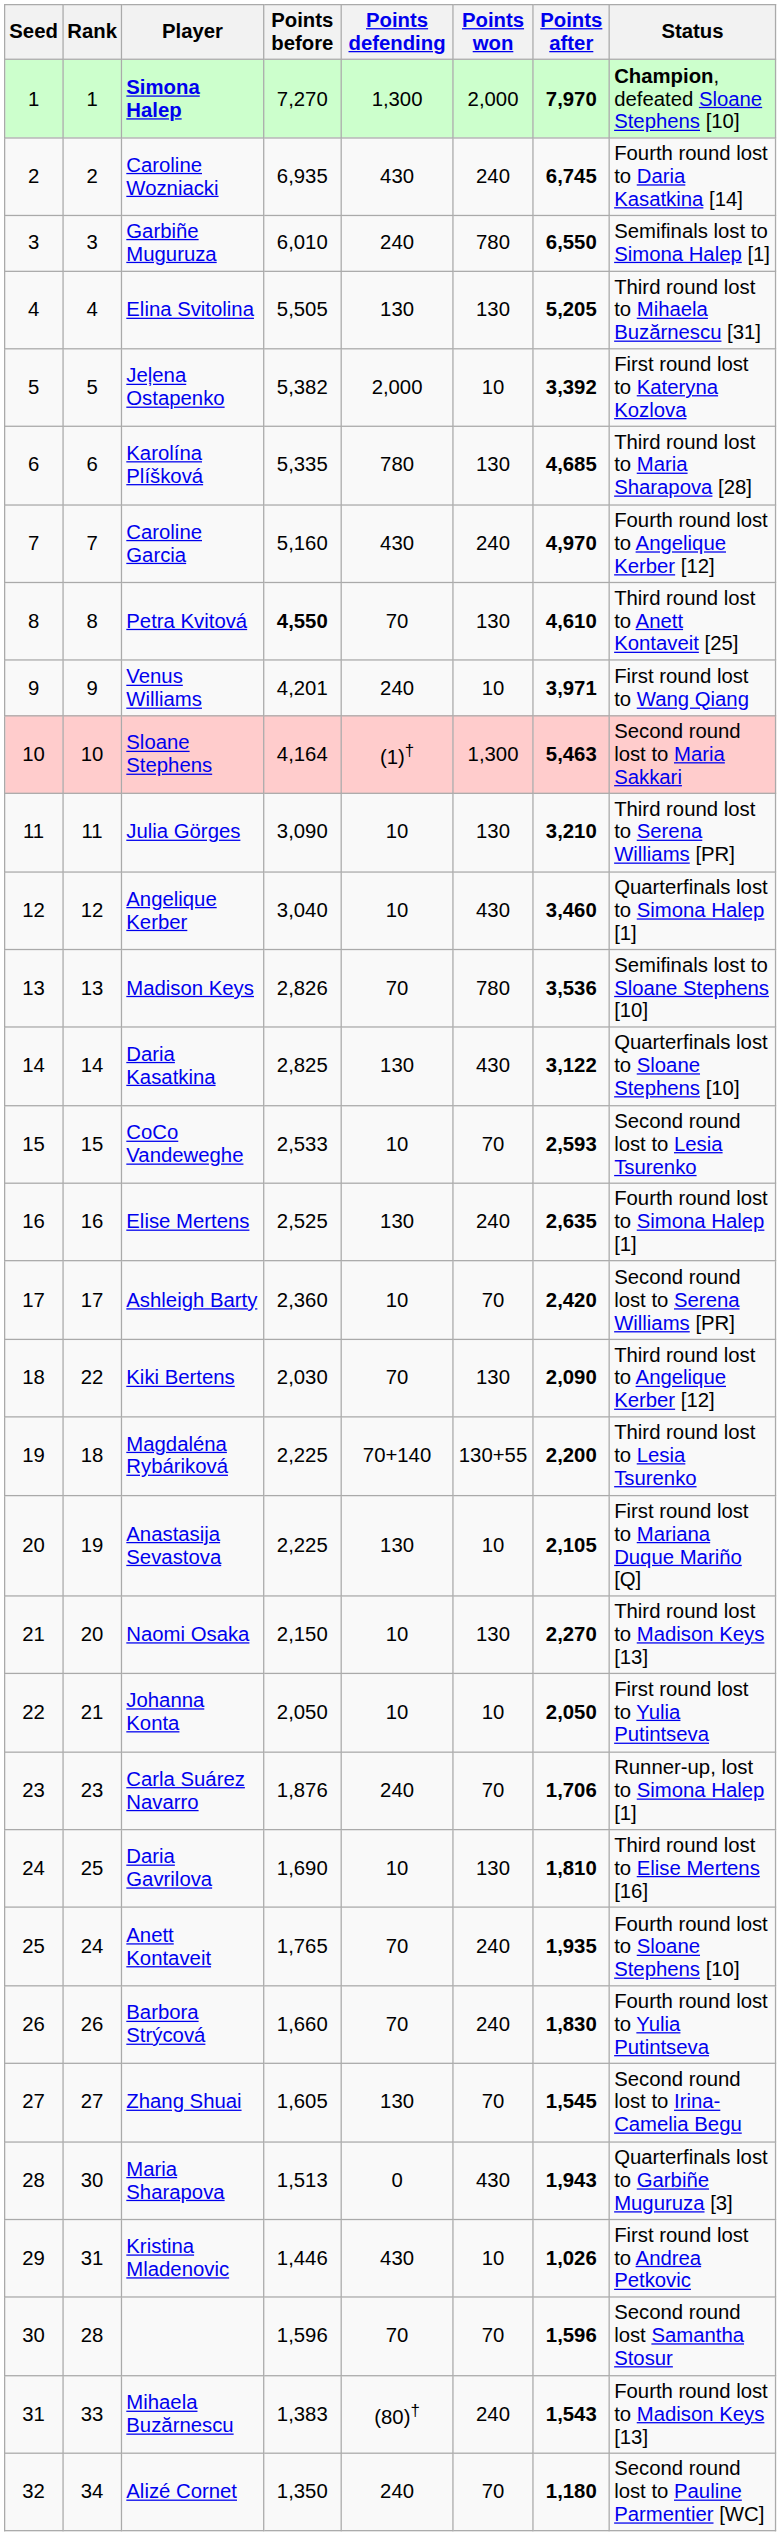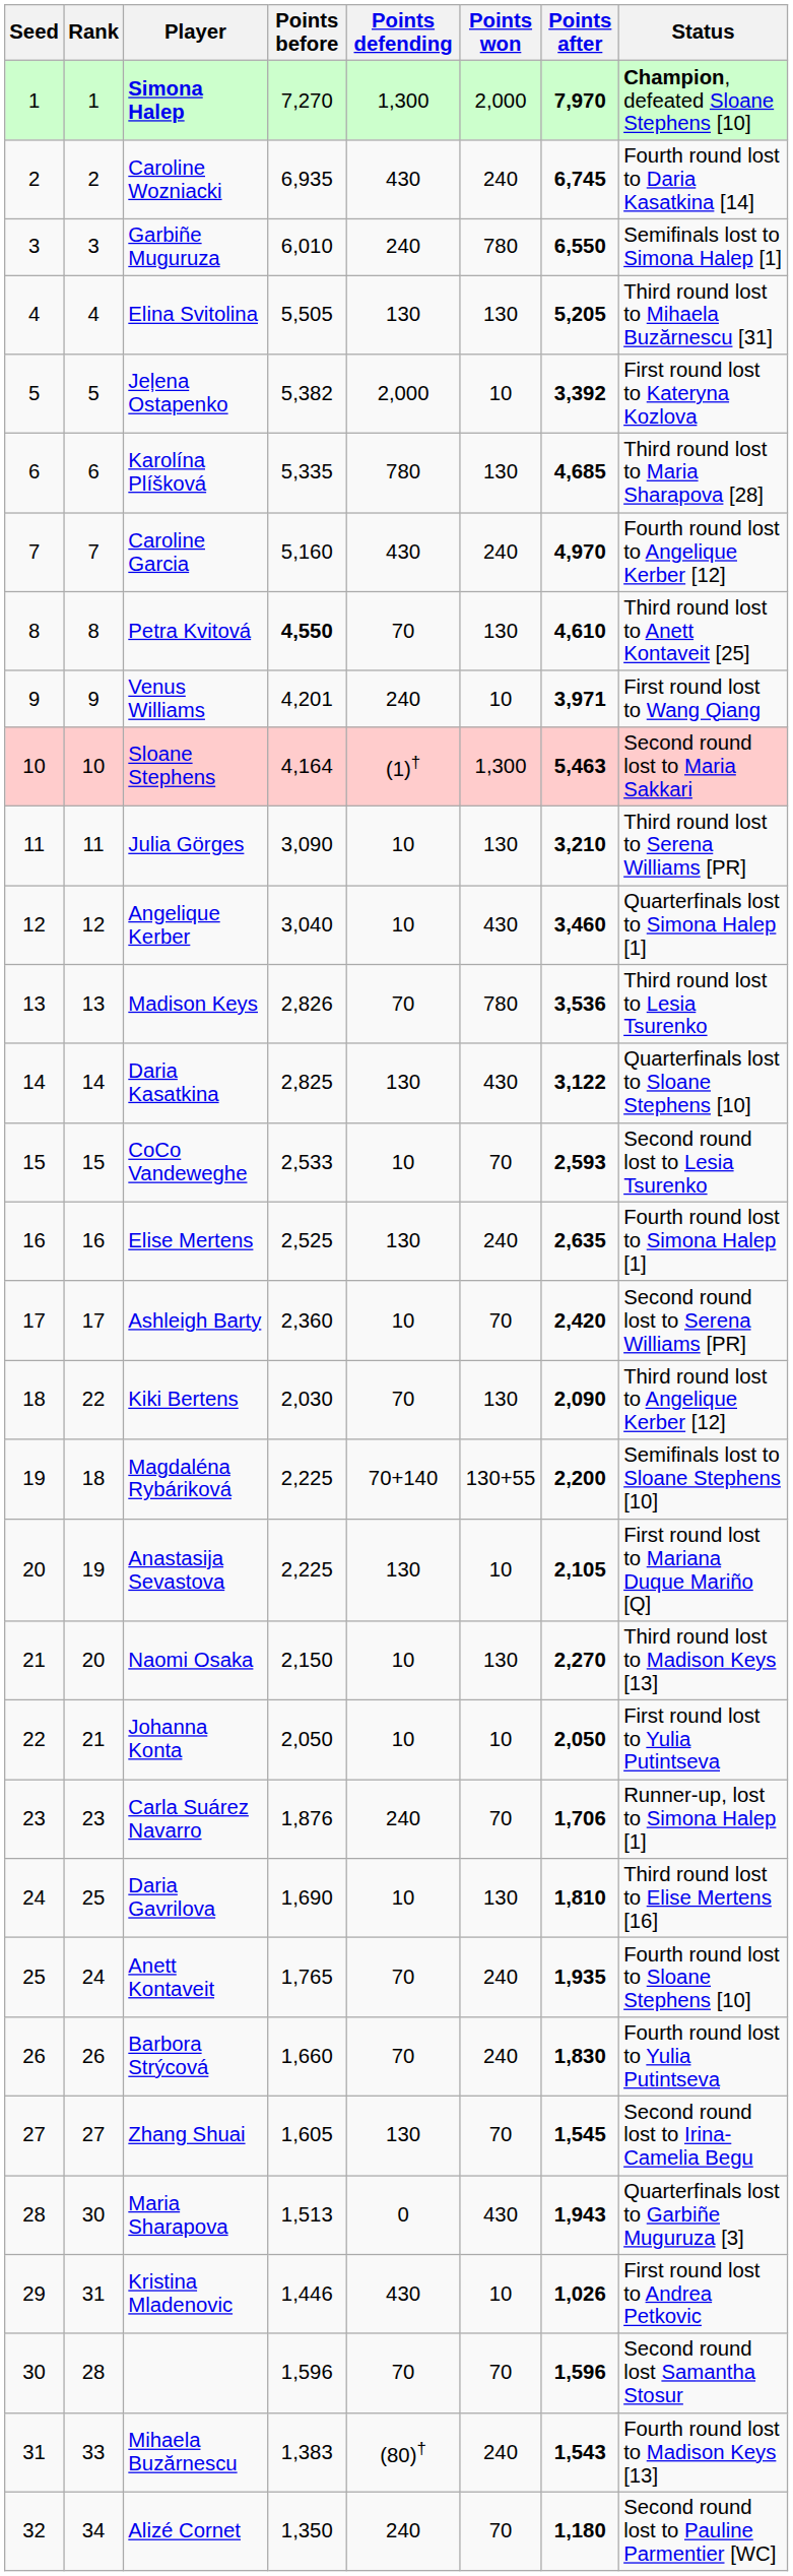 <table class="wikitable sortable collapsible uncollapsed">
 <tr>
 <th style="width:30px;">Seed</th>
 <th style="width:30px;">Rank</th>
 <th style="width:190px;">Player</th>
 <th style="width:90px;">Points before</th>
 <th style="width:110px;"><a href='#'>Points defending</a></th>
 <th style="width:70px;"><a href='#'>Points won</a></th>
 <th style="width:80px;"><a href='#'>Points after</a></th>
 <th style="width:350px;">Status</th>
 </tr>
 <tr style="background:#cfc;">
 <td style="text-align:center;">1</td>
 <td style="text-align:center;">1</td>
 <td> <strong><a href='#'>Simona Halep</a></strong></td>
 <td style="text-align:center;">7,270</td>
 <td style="text-align:center;">1,300</td>
 <td style="text-align:center;">2,000</td>
 <td style="text-align:center;"><strong>7,970</strong></td>
 <td><strong>Champion</strong>, defeated  <a href='#'>Sloane Stephens</a> [10]</td>
 </tr>
 <tr>
 <td style="text-align:center;">2</td>
 <td style="text-align:center;">2</td>
 <td> <a href='#'>Caroline Wozniacki</a></td>
 <td style="text-align:center;">6,935</td>
 <td style="text-align:center;">430</td>
 <td style="text-align:center;">240</td>
 <td style="text-align:center;"><strong>6,745</strong></td>
 <td>Fourth round lost to  <a href='#'>Daria Kasatkina</a> [14]</td>
 </tr>
 <tr>
 <td style="text-align:center;">3</td>
 <td style="text-align:center;">3</td>
 <td> <a href='#'>Garbiñe Muguruza</a></td>
 <td style="text-align:center;">6,010</td>
 <td style="text-align:center;">240</td>
 <td style="text-align:center;">780</td>
 <td style="text-align:center;"><strong>6,550</strong></td>
 <td>Semifinals lost to  <a href='#'>Simona Halep</a> [1]</td>
 </tr>
 <tr>
 <td style="text-align:center;">4</td>
 <td style="text-align:center;">4</td>
 <td> <a href='#'>Elina Svitolina</a></td>
 <td style="text-align:center;">5,505</td>
 <td style="text-align:center;">130</td>
 <td style="text-align:center;">130</td>
 <td style="text-align:center;"><strong>5,205</strong></td>
 <td>Third round lost to  <a href='#'>Mihaela Buzărnescu</a> [31]</td>
 </tr>
 <tr>
 <td style="text-align:center;">5</td>
 <td style="text-align:center;">5</td>
 <td> <a href='#'>Jeļena Ostapenko</a></td>
 <td style="text-align:center;">5,382</td>
 <td style="text-align:center;">2,000</td>
 <td style="text-align:center;">10</td>
 <td style="text-align:center;"><strong>3,392</strong></td>
 <td>First round lost to  <a href='#'>Kateryna Kozlova</a></td>
 </tr>
 <tr>
 <td style="text-align:center;">6</td>
 <td style="text-align:center;">6</td>
 <td> <a href='#'>Karolína Plíšková</a></td>
 <td style="text-align:center;">5,335</td>
 <td style="text-align:center;">780</td>
 <td style="text-align:center;">130</td>
 <td style="text-align:center;"><strong>4,685</strong></td>
 <td>Third round lost to  <a href='#'>Maria Sharapova</a> [28]</td>
 </tr>
 <tr>
 <td style="text-align:center;">7</td>
 <td style="text-align:center;">7</td>
 <td> <a href='#'>Caroline Garcia</a></td>
 <td style="text-align:center;">5,160</td>
 <td style="text-align:center;">430</td>
 <td style="text-align:center;">240</td>
 <td style="text-align:center;"><strong>4,970</strong></td>
 <td>Fourth round lost to  <a href='#'>Angelique Kerber</a> [12]</td>
 </tr>
 <tr>
 <td style="text-align:center;">8</td>
 <td style="text-align:center;">8</td>
 <td> <a href='#'>Petra Kvitová</a></td>
 <td style="text-align:center;"><strong>4,550</strong></td>
 <td style="text-align:center;">70</td>
 <td style="text-align:center;">130</td>
 <td style="text-align:center;"><strong>4,610</strong></td>
 <td>Third round lost to  <a href='#'>Anett Kontaveit</a> [25]</td>
 </tr>
 <tr>
 <td style="text-align:center;">9</td>
 <td style="text-align:center;">9</td>
 <td> <a href='#'>Venus Williams</a></td>
 <td style="text-align:center;">4,201</td>
 <td style="text-align:center;">240</td>
 <td style="text-align:center;">10</td>
 <td style="text-align:center;"><strong>3,971</strong></td>
 <td>First round lost to  <a href='#'>Wang Qiang</a></td>
 </tr>
 <tr style="background:#fcc;">
 <td style="text-align:center;">10</td>
 <td style="text-align:center;">10</td>
 <td> <a href='#'>Sloane Stephens</a></td>
 <td style="text-align:center;">4,164</td>
 <td style="text-align:center;">(1)<sup>†</sup></td>
 <td style="text-align:center;">1,300</td>
 <td style="text-align:center;"><strong>5,463</strong></td>
 <td>Second round lost to  <a href='#'>Maria Sakkari</a></td>
 </tr>
 <tr>
 <td style="text-align:center;">11</td>
 <td style="text-align:center;">11</td>
 <td> <a href='#'>Julia Görges</a></td>
 <td style="text-align:center;">3,090</td>
 <td style="text-align:center;">10</td>
 <td style="text-align:center;">130</td>
 <td style="text-align:center;"><strong>3,210</strong></td>
 <td>Third round lost to  <a href='#'>Serena Williams</a> [PR]</td>
 </tr>
 <tr>
 <td style="text-align:center;">12</td>
 <td style="text-align:center;">12</td>
 <td> <a href='#'>Angelique Kerber</a></td>
 <td style="text-align:center;">3,040</td>
 <td style="text-align:center;">10</td>
 <td style="text-align:center;">430</td>
 <td style="text-align:center;"><strong>3,460</strong></td>
 <td>Quarterfinals lost to  <a href='#'>Simona Halep</a> [1]</td>
 </tr>
 <tr>
 <td style="text-align:center;">13</td>
 <td style="text-align:center;">13</td>
 <td> <a href='#'>Madison Keys</a></td>
 <td style="text-align:center;">2,826</td>
 <td style="text-align:center;">70</td>
 <td style="text-align:center;">780</td>
 <td style="text-align:center;"><strong>3,536</strong></td>
-<td>Semifinals lost to  <a href='#'>Sloane Stephens</a> [10]</td>
+<td>Third round lost to  <a href='#'>Lesia Tsurenko</a></td>
 </tr>
 <tr>
 <td style="text-align:center;">14</td>
 <td style="text-align:center;">14</td>
 <td> <a href='#'>Daria Kasatkina</a></td>
 <td style="text-align:center;">2,825</td>
 <td style="text-align:center;">130</td>
 <td style="text-align:center;">430</td>
 <td style="text-align:center;"><strong>3,122</strong></td>
 <td>Quarterfinals lost to  <a href='#'>Sloane Stephens</a> [10]</td>
 </tr>
 <tr>
 <td style="text-align:center;">15</td>
 <td style="text-align:center;">15</td>
 <td> <a href='#'>CoCo Vandeweghe</a></td>
 <td style="text-align:center;">2,533</td>
 <td style="text-align:center;">10</td>
 <td style="text-align:center;">70</td>
 <td style="text-align:center;"><strong>2,593</strong></td>
 <td>Second round lost to  <a href='#'>Lesia Tsurenko</a></td>
 </tr>
 <tr>
 <td style="text-align:center;">16</td>
 <td style="text-align:center;">16</td>
 <td> <a href='#'>Elise Mertens</a></td>
 <td style="text-align:center;">2,525</td>
 <td style="text-align:center;">130</td>
 <td style="text-align:center;">240</td>
 <td style="text-align:center;"><strong>2,635</strong></td>
 <td>Fourth round lost to  <a href='#'>Simona Halep</a> [1]</td>
 </tr>
 <tr>
 <td style="text-align:center;">17</td>
 <td style="text-align:center;">17</td>
 <td> <a href='#'>Ashleigh Barty</a></td>
 <td style="text-align:center;">2,360</td>
 <td style="text-align:center;">10</td>
 <td style="text-align:center;">70</td>
 <td style="text-align:center;"><strong>2,420</strong></td>
 <td>Second round lost to  <a href='#'>Serena Williams</a> [PR]</td>
 </tr>
 <tr>
 <td style="text-align:center;">18</td>
 <td style="text-align:center;">22</td>
 <td> <a href='#'>Kiki Bertens</a></td>
 <td style="text-align:center;">2,030</td>
 <td style="text-align:center;">70</td>
 <td style="text-align:center;">130</td>
 <td style="text-align:center;"><strong>2,090</strong></td>
 <td>Third round lost to  <a href='#'>Angelique Kerber</a> [12]</td>
 </tr>
 <tr>
 <td style="text-align:center;">19</td>
 <td style="text-align:center;">18</td>
 <td> <a href='#'>Magdaléna Rybáriková</a></td>
 <td style="text-align:center;">2,225</td>
 <td style="text-align:center;">70+140</td>
 <td style="text-align:center;">130+55</td>
 <td style="text-align:center;"><strong>2,200</strong></td>
-<td>Third round lost to  <a href='#'>Lesia Tsurenko</a></td>
+<td>Semifinals lost to  <a href='#'>Sloane Stephens</a> [10]</td>
 </tr>
 <tr>
 <td style="text-align:center;">20</td>
 <td style="text-align:center;">19</td>
 <td> <a href='#'>Anastasija Sevastova</a></td>
 <td style="text-align:center;">2,225</td>
 <td style="text-align:center;">130</td>
 <td style="text-align:center;">10</td>
 <td style="text-align:center;"><strong>2,105</strong></td>
 <td>First round lost to  <a href='#'>Mariana Duque Mariño</a> [Q]</td>
 </tr>
 <tr>
 <td style="text-align:center;">21</td>
 <td style="text-align:center;">20</td>
 <td> <a href='#'>Naomi Osaka</a></td>
 <td style="text-align:center;">2,150</td>
 <td style="text-align:center;">10</td>
 <td style="text-align:center;">130</td>
 <td style="text-align:center;"><strong>2,270</strong></td>
 <td>Third round lost to  <a href='#'>Madison Keys</a> [13]</td>
 </tr>
 <tr>
 <td style="text-align:center;">22</td>
 <td style="text-align:center;">21</td>
 <td> <a href='#'>Johanna Konta</a></td>
 <td style="text-align:center;">2,050</td>
 <td style="text-align:center;">10</td>
 <td style="text-align:center;">10</td>
 <td style="text-align:center;"><strong>2,050</strong></td>
 <td>First round lost to  <a href='#'>Yulia Putintseva</a></td>
 </tr>
 <tr>
 <td style="text-align:center;">23</td>
 <td style="text-align:center;">23</td>
 <td> <a href='#'>Carla Suárez Navarro</a></td>
 <td style="text-align:center;">1,876</td>
 <td style="text-align:center;">240</td>
 <td style="text-align:center;">70</td>
 <td style="text-align:center;"><strong>1,706</strong></td>
 <td>Runner-up, lost to  <a href='#'>Simona Halep</a> [1]</td>
 </tr>
 <tr>
 <td style="text-align:center;">24</td>
 <td style="text-align:center;">25</td>
 <td> <a href='#'>Daria Gavrilova</a></td>
 <td style="text-align:center;">1,690</td>
 <td style="text-align:center;">10</td>
 <td style="text-align:center;">130</td>
 <td style="text-align:center;"><strong>1,810</strong></td>
 <td>Third round lost to  <a href='#'>Elise Mertens</a> [16]</td>
 </tr>
 <tr>
 <td style="text-align:center;">25</td>
 <td style="text-align:center;">24</td>
 <td> <a href='#'>Anett Kontaveit</a></td>
 <td style="text-align:center;">1,765</td>
 <td style="text-align:center;">70</td>
 <td style="text-align:center;">240</td>
 <td style="text-align:center;"><strong>1,935</strong></td>
 <td>Fourth round lost to  <a href='#'>Sloane Stephens</a> [10]</td>
 </tr>
 <tr>
 <td style="text-align:center;">26</td>
 <td style="text-align:center;">26</td>
 <td> <a href='#'>Barbora Strýcová</a></td>
 <td style="text-align:center;">1,660</td>
 <td style="text-align:center;">70</td>
 <td style="text-align:center;">240</td>
 <td style="text-align:center;"><strong>1,830</strong></td>
 <td>Fourth round lost to  <a href='#'>Yulia Putintseva</a></td>
 </tr>
 <tr>
 <td style="text-align:center;">27</td>
 <td style="text-align:center;">27</td>
 <td> <a href='#'>Zhang Shuai</a></td>
 <td style="text-align:center;">1,605</td>
 <td style="text-align:center;">130</td>
 <td style="text-align:center;">70</td>
 <td style="text-align:center;"><strong>1,545</strong></td>
 <td>Second round lost to  <a href='#'>Irina-Camelia Begu</a></td>
 </tr>
 <tr>
 <td style="text-align:center;">28</td>
 <td style="text-align:center;">30</td>
 <td> <a href='#'>Maria Sharapova</a></td>
 <td style="text-align:center;">1,513</td>
 <td style="text-align:center;">0</td>
 <td style="text-align:center;">430</td>
 <td style="text-align:center;"><strong>1,943</strong></td>
 <td>Quarterfinals lost to  <a href='#'>Garbiñe Muguruza</a> [3]</td>
 </tr>
 <tr>
 <td style="text-align:center;">29</td>
 <td style="text-align:center;">31</td>
 <td> <a href='#'>Kristina Mladenovic</a></td>
 <td style="text-align:center;">1,446</td>
 <td style="text-align:center;">430</td>
 <td style="text-align:center;">10</td>
 <td style="text-align:center;"><strong>1,026</strong></td>
 <td>First round lost to  <a href='#'>Andrea Petkovic</a></td>
 </tr>
 <tr>
 <td style="text-align:center;">30</td>
 <td style="text-align:center;">28</td>
 <td></td>
 <td style="text-align:center;">1,596</td>
 <td style="text-align:center;">70</td>
 <td style="text-align:center;">70</td>
 <td style="text-align:center;"><strong>1,596</strong></td>
 <td>Second round lost  <a href='#'>Samantha Stosur</a></td>
 </tr>
 <tr>
 <td style="text-align:center;">31</td>
 <td style="text-align:center;">33</td>
 <td> <a href='#'>Mihaela Buzărnescu</a></td>
 <td style="text-align:center;">1,383</td>
 <td style="text-align:center;">(80)<sup>†</sup></td>
 <td style="text-align:center;">240</td>
 <td style="text-align:center;"><strong>1,543</strong></td>
 <td>Fourth round lost to  <a href='#'>Madison Keys</a> [13]</td>
 </tr>
 <tr>
 <td style="text-align:center;">32</td>
 <td style="text-align:center;">34</td>
 <td> <a href='#'>Alizé Cornet</a></td>
 <td style="text-align:center;">1,350</td>
 <td style="text-align:center;">240</td>
 <td style="text-align:center;">70</td>
 <td style="text-align:center;"><strong>1,180</strong></td>
 <td>Second round lost to  <a href='#'>Pauline Parmentier</a> [WC]</td>
 </tr>
 </table>
